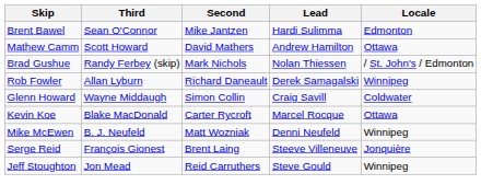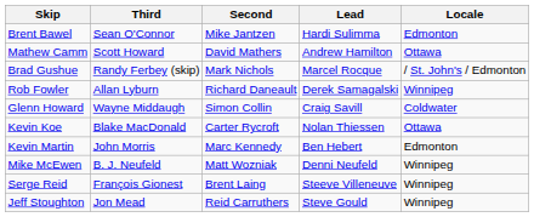 <table class="wikitable">
 <tr>
 <th>Skip</th>
 <th>Third</th>
 <th>Second</th>
 <th>Lead</th>
 <th>Locale</th>
 </tr>
 <tr>
 <td><a href='#'>Brent Bawel</a></td>
 <td><a href='#'>Sean O'Connor</a></td>
 <td><a href='#'>Mike Jantzen</a></td>
 <td><a href='#'>Hardi Sulimma</a></td>
 <td> <a href='#'>Edmonton</a></td>
 </tr>
 <tr>
 <td><a href='#'>Mathew Camm</a></td>
 <td><a href='#'>Scott Howard</a></td>
 <td><a href='#'>David Mathers</a></td>
 <td><a href='#'>Andrew Hamilton</a></td>
 <td> <a href='#'>Ottawa</a></td>
 </tr>
 <tr>
 <td><a href='#'>Brad Gushue</a></td>
 <td><a href='#'>Randy Ferbey</a> (skip)</td>
 <td><a href='#'>Mark Nichols</a></td>
-<td><a href='#'>Nolan Thiessen</a></td>
+<td><a href='#'>Marcel Rocque</a></td>
 <td>/ <a href='#'>St. John's</a> / Edmonton</td>
 </tr>
 <tr>
 <td><a href='#'>Rob Fowler</a></td>
 <td><a href='#'>Allan Lyburn</a></td>
 <td><a href='#'>Richard Daneault</a></td>
 <td><a href='#'>Derek Samagalski</a></td>
 <td> <a href='#'>Winnipeg</a></td>
 </tr>
 <tr>
 <td><a href='#'>Glenn Howard</a></td>
 <td><a href='#'>Wayne Middaugh</a></td>
 <td><a href='#'>Simon Collin</a></td>
 <td><a href='#'>Craig Savill</a></td>
 <td> <a href='#'>Coldwater</a></td>
 </tr>
 <tr>
 <td><a href='#'>Kevin Koe</a></td>
 <td><a href='#'>Blake MacDonald</a></td>
 <td><a href='#'>Carter Rycroft</a></td>
-<td><a href='#'>Marcel Rocque</a></td>
+<td><a href='#'>Nolan Thiessen</a></td>
 <td> <a href='#'>Ottawa</a></td>
+</tr>
+<tr>
+<td><a href='#'>Kevin Martin</a></td>
+<td><a href='#'>John Morris</a></td>
+<td><a href='#'>Marc Kennedy</a></td>
+<td><a href='#'>Ben Hebert</a></td>
+<td> Edmonton</td>
 </tr>
 <tr>
 <td><a href='#'>Mike McEwen</a></td>
 <td><a href='#'>B. J. Neufeld</a></td>
 <td><a href='#'>Matt Wozniak</a></td>
 <td><a href='#'>Denni Neufeld</a></td>
 <td> Winnipeg</td>
 </tr>
 <tr>
 <td><a href='#'>Serge Reid</a></td>
 <td><a href='#'>François Gionest</a></td>
 <td><a href='#'>Brent Laing</a></td>
 <td><a href='#'>Steeve Villeneuve</a></td>
-<td> <a href='#'>Jonquière</a></td>
+<td> Winnipeg</td>
 </tr>
 <tr>
 <td><a href='#'>Jeff Stoughton</a></td>
 <td><a href='#'>Jon Mead</a></td>
 <td><a href='#'>Reid Carruthers</a></td>
 <td><a href='#'>Steve Gould</a></td>
 <td> Winnipeg</td>
 </tr>
 </table>
